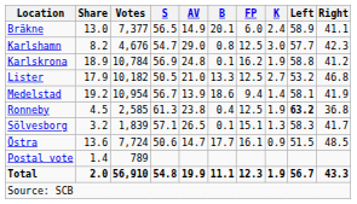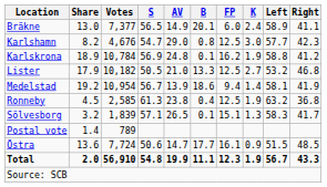 <table class="wikitable sortable" style=text-align:right>
 <tr>
 <th>Location</th>
 <th>Share</th>
 <th>Votes</th>
 <th><a href='#'>S</a></th>
 <th><a href='#'>AV</a></th>
 <th><a href='#'>B</a></th>
 <th><a href='#'>FP</a></th>
 <th><a href='#'>K</a></th>
 <th>Left</th>
 <th>Right</th>
 </tr>
 <tr>
 <td align=left><a href='#'>Bräkne</a></td>
 <td>13.0</td>
 <td>7,377</td>
 <td>56.5</td>
 <td>14.9</td>
 <td>20.1</td>
 <td>6.0</td>
 <td>2.4</td>
 <td>58.9</td>
 <td>41.1</td>
 </tr>
 <tr>
 <td align=left><a href='#'>Karlshamn</a></td>
 <td>8.2</td>
 <td>4,676</td>
 <td>54.7</td>
 <td>29.0</td>
 <td>0.8</td>
 <td>12.5</td>
 <td>3.0</td>
 <td>57.7</td>
 <td>42.3</td>
 </tr>
 <tr>
 <td align=left><a href='#'>Karlskrona</a></td>
 <td>18.9</td>
 <td>10,784</td>
 <td>56.9</td>
 <td>24.8</td>
 <td>0.1</td>
 <td>16.2</td>
 <td>1.9</td>
 <td>58.8</td>
 <td>41.2</td>
 </tr>
 <tr>
 <td align=left><a href='#'>Lister</a></td>
 <td>17.9</td>
 <td>10,182</td>
 <td>50.5</td>
 <td>21.0</td>
 <td>13.3</td>
 <td>12.5</td>
 <td>2.7</td>
 <td>53.2</td>
 <td>46.8</td>
 </tr>
 <tr>
 <td align=left><a href='#'>Medelstad</a></td>
 <td>19.2</td>
 <td>10,954</td>
 <td>56.7</td>
 <td>13.9</td>
 <td>18.6</td>
 <td>9.4</td>
 <td>1.4</td>
 <td>58.1</td>
 <td>41.9</td>
 </tr>
 <tr>
 <td align=left><a href='#'>Ronneby</a></td>
 <td>4.5</td>
 <td>2,585</td>
 <td>61.3</td>
 <td>23.8</td>
 <td>0.4</td>
 <td>12.5</td>
 <td>1.9</td>
-<td><strong>63.2</strong></td>
+<td>63.2</td>
 <td>36.8</td>
 </tr>
 <tr>
 <td align=left><a href='#'>Sölvesborg</a></td>
 <td>3.2</td>
 <td>1,839</td>
 <td>57.1</td>
 <td>26.5</td>
 <td>0.1</td>
 <td>15.1</td>
 <td>1.3</td>
 <td>58.3</td>
 <td>41.7</td>
 </tr>
 <tr>
+<td align=left><a href='#'>Postal vote</a></td>
+<td>1.4</td>
+<td>789</td>
+<td></td>
+<td></td>
+<td></td>
+<td></td>
+<td></td>
+<td></td>
+<td></td>
+</tr>
+<tr>
 <td align=left><a href='#'>Östra</a></td>
 <td>13.6</td>
 <td>7,724</td>
 <td>50.6</td>
 <td>14.7</td>
 <td>17.7</td>
 <td>16.1</td>
 <td>0.9</td>
 <td>51.5</td>
 <td>48.5</td>
-</tr>
-<tr>
-<td align=left><a href='#'>Postal vote</a></td>
-<td>1.4</td>
-<td>789</td>
-<td></td>
-<td></td>
-<td></td>
-<td></td>
-<td></td>
-<td></td>
-<td></td>
 </tr>
 <tr>
 <td align=left><strong>Total</strong></td>
 <td><strong>2.0</strong></td>
 <td><strong>56,910</strong></td>
 <td><strong>54.8</strong></td>
 <td><strong>19.9</strong></td>
 <td><strong>11.1</strong></td>
 <td><strong>12.3</strong></td>
 <td><strong>1.9</strong></td>
 <td><strong>56.7</strong></td>
 <td><strong>43.3</strong></td>
 </tr>
 <tr>
 <td align=left colspan=10>Source: SCB </td>
 </tr>
 </table>
